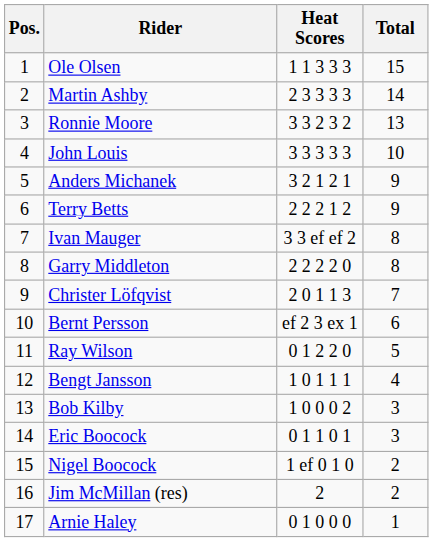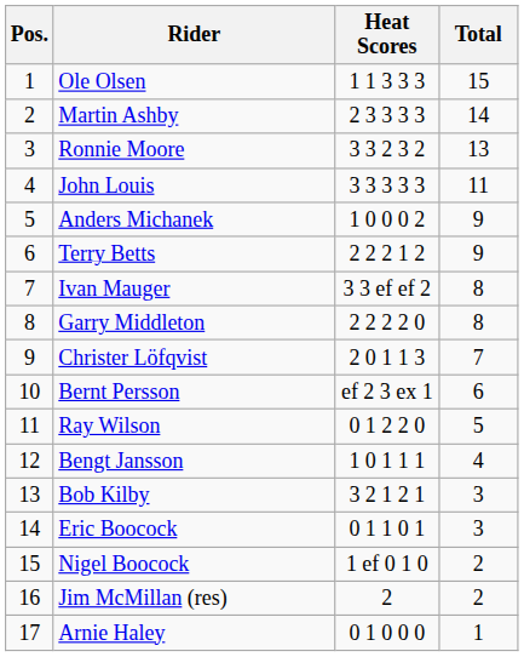 <table class=wikitable>
 <tr>
 <th width=25px>Pos.</th>
 <th width=200px>Rider</th>
 <th width=70px>Heat Scores</th>
 <th width=50px>Total</th>
 </tr>
 <tr align=center >
 <td>1</td>
 <td align=left> <a href='#'>Ole Olsen</a></td>
 <td>1	1	3	3	3</td>
 <td>15</td>
 </tr>
 <tr align=center>
 <td>2</td>
 <td align=left> <a href='#'>Martin Ashby</a></td>
 <td>2	3	3	3	3</td>
 <td>14</td>
 </tr>
 <tr align=center>
 <td>3</td>
 <td align=left> <a href='#'>Ronnie Moore</a></td>
 <td>3	3	2	3	2</td>
 <td>13</td>
 </tr>
 <tr align=center>
 <td>4</td>
 <td align=left> <a href='#'>John Louis</a></td>
 <td>3	3	3	3	3</td>
-<td>10</td>
+<td>11</td>
 </tr>
 <tr align=center>
 <td>5</td>
 <td align=left> <a href='#'>Anders Michanek</a></td>
-<td>3	2	1	2	1</td>
+<td>1	0	0	0	2</td>
 <td>9</td>
 </tr>
 <tr align=center>
 <td>6</td>
 <td align=left> <a href='#'>Terry Betts</a></td>
 <td>2	2	2	1	2</td>
 <td>9</td>
 </tr>
 <tr align=center>
 <td>7</td>
 <td align=left> <a href='#'>Ivan Mauger</a></td>
 <td>3	3	ef	ef	2</td>
 <td>8</td>
 </tr>
 <tr align=center>
 <td>8</td>
 <td align=left> <a href='#'>Garry Middleton</a></td>
 <td>2	2	2	2	0</td>
 <td>8</td>
 </tr>
 <tr align=center>
 <td>9</td>
 <td align=left> <a href='#'>Christer Löfqvist</a></td>
 <td>2	0	1	1	3</td>
 <td>7</td>
 </tr>
 <tr align=center>
 <td>10</td>
 <td align=left> <a href='#'>Bernt Persson</a></td>
 <td>ef	2	3	ex	1</td>
 <td>6</td>
 </tr>
 <tr align=center>
 <td>11</td>
 <td align=left> <a href='#'>Ray Wilson</a></td>
 <td>0	1	2	2	0</td>
 <td>5</td>
 </tr>
 <tr align=center>
 <td>12</td>
 <td align=left> <a href='#'>Bengt Jansson</a></td>
 <td>1	0	1	1	1</td>
 <td>4</td>
 </tr>
 <tr align=center>
 <td>13</td>
 <td align=left> <a href='#'>Bob Kilby</a></td>
-<td>1	0	0	0	2</td>
+<td>3	2	1	2	1</td>
 <td>3</td>
 </tr>
 <tr align=center>
 <td>14</td>
 <td align=left> <a href='#'>Eric Boocock</a></td>
 <td>0	1	1	0	1</td>
 <td>3</td>
 </tr>
 <tr align=center>
 <td>15</td>
 <td align=left> <a href='#'>Nigel Boocock</a></td>
 <td>1	ef	0	1	0</td>
 <td>2</td>
 </tr>
 <tr align=center>
 <td>16</td>
 <td align=left> <a href='#'>Jim McMillan</a>	(res)</td>
 <td>2</td>
 <td>2</td>
 </tr>
 <tr align=center>
 <td>17</td>
 <td align=left> <a href='#'>Arnie Haley</a></td>
 <td>0	1	0	0	0</td>
 <td>1</td>
 </tr>
 </table>
